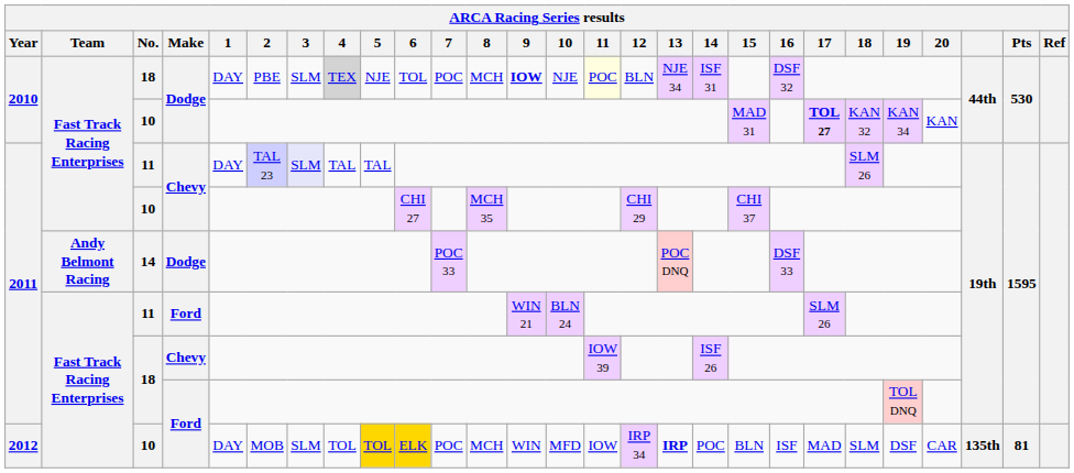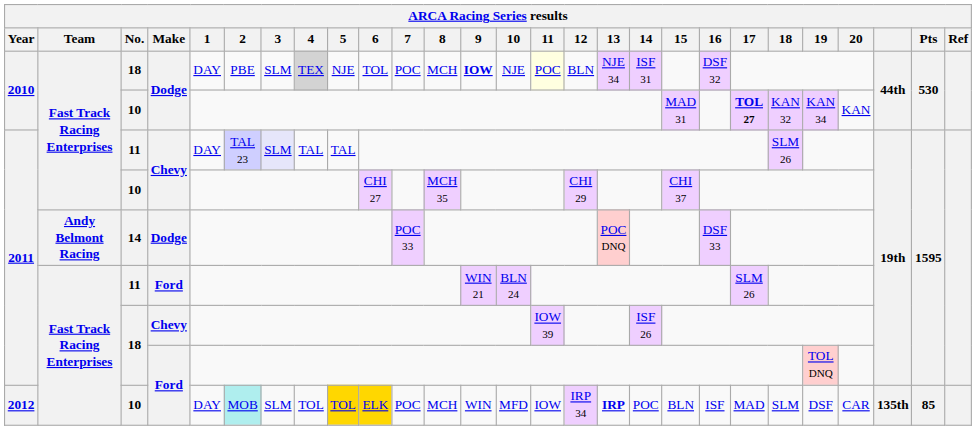 <table class="wikitable" style="text-align:center; font-size:75%">
 <tr>
 <th colspan=45><a href='#'>ARCA Racing Series</a> results</th>
 </tr>
 <tr>
 <th>Year</th>
 <th>Team</th>
 <th>No.</th>
 <th>Make</th>
 <th>1</th>
 <th>2</th>
 <th>3</th>
 <th>4</th>
 <th>5</th>
 <th>6</th>
 <th>7</th>
 <th>8</th>
 <th>9</th>
 <th>10</th>
 <th>11</th>
 <th>12</th>
 <th>13</th>
 <th>14</th>
 <th>15</th>
 <th>16</th>
 <th>17</th>
 <th>18</th>
 <th>19</th>
 <th>20</th>
 <th></th>
 <th>Pts</th>
 <th>Ref</th>
 </tr>
 <tr>
 <th rowspan=2><a href='#'>2010</a></th>
 <th rowspan=4><a href='#'>Fast Track Racing Enterprises</a></th>
 <th>18</th>
 <th rowspan=2><a href='#'>Dodge</a></th>
 <td><a href='#'>DAY</a></td>
 <td><a href='#'>PBE</a></td>
 <td><a href='#'>SLM</a></td>
 <td style="background: lightgrey;"><a href='#'>TEX</a></td>
 <td><a href='#'>NJE</a></td>
 <td><a href='#'>TOL</a></td>
 <td><a href='#'>POC</a></td>
 <td><a href='#'>MCH</a></td>
 <td><strong><a href='#'>IOW</a></strong></td>
 <td><a href='#'>NJE</a></td>
 <td style="background: lightyellow;"><a href='#'>POC</a></td>
 <td><a href='#'>BLN</a></td>
 <td style="background:#EFCFFF;"><a href='#'>NJE</a><br><small>34</small></td>
 <td style="background:#EFCFFF;"><a href='#'>ISF</a><br><small>31</small></td>
 <td></td>
 <td style="background:#EFCFFF;"><a href='#'>DSF</a><br><small>32</small></td>
 <td colspan=4></td>
 <th rowspan=2>44th</th>
 <th rowspan=2>530</th>
 <th rowspan=2></th>
 </tr>
 <tr>
 <th>10</th>
 <td colspan=14></td>
 <td style="background:#EFCFFF;"><a href='#'>MAD</a><br><small>31</small></td>
 <td></td>
 <td style="background:#EFCFFF;"><strong><a href='#'>TOL</a><br><small>27</small></strong></td>
 <td style="background:#EFCFFF;"><a href='#'>KAN</a><br><small>32</small></td>
 <td style="background:#EFCFFF;"><a href='#'>KAN</a><br><small>34</small></td>
 <td><a href='#'>KAN</a></td>
 </tr>
 <tr>
 <th rowspan=6><a href='#'>2011</a></th>
 <th>11</th>
 <th rowspan=2><a href='#'>Chevy</a></th>
 <td><a href='#'>DAY</a></td>
 <td style="background:#CFCFFF;"><a href='#'>TAL</a><br><small>23</small></td>
 <td style="background: lavender;"><a href='#'>SLM</a></td>
 <td><a href='#'>TAL</a></td>
 <td><a href='#'>TAL</a></td>
 <td colspan=12></td>
 <td style="background:#EFCFFF;"><a href='#'>SLM</a><br><small>26</small></td>
 <td colspan=2></td>
 <th rowspan=6>19th</th>
 <th rowspan=6>1595</th>
 <th rowspan=6></th>
 </tr>
 <tr>
 <th>10</th>
 <td colspan=5></td>
 <td style="background:#EFCFFF;"><a href='#'>CHI</a><br><small>27</small></td>
 <td></td>
 <td style="background:#EFCFFF;"><a href='#'>MCH</a><br><small>35</small></td>
 <td colspan=3></td>
 <td style="background:#EFCFFF;"><a href='#'>CHI</a><br><small>29</small></td>
 <td colspan=2></td>
 <td style="background:#EFCFFF;"><a href='#'>CHI</a><br><small>37</small></td>
 <td colspan=5></td>
 </tr>
 <tr>
 <th><a href='#'>Andy Belmont Racing</a></th>
 <th>14</th>
 <th><a href='#'>Dodge</a></th>
 <td colspan=6></td>
 <td style="background:#EFCFFF;"><a href='#'>POC</a><br><small>33</small></td>
 <td colspan=5></td>
 <td style="background:#FFCFCF;"><a href='#'>POC</a><br><small>DNQ</small></td>
 <td colspan=2></td>
 <td style="background:#EFCFFF;"><a href='#'>DSF</a><br><small>33</small></td>
 <td colspan=4></td>
 </tr>
 <tr>
 <th rowspan=4><a href='#'>Fast Track Racing Enterprises</a></th>
 <th>11</th>
 <th><a href='#'>Ford</a></th>
 <td colspan=8></td>
 <td style="background:#EFCFFF;"><a href='#'>WIN</a><br><small>21</small></td>
 <td style="background:#EFCFFF;"><a href='#'>BLN</a><br><small>24</small></td>
 <td colspan=6></td>
 <td style="background:#EFCFFF;"><a href='#'>SLM</a><br><small>26</small></td>
 <td colspan=3></td>
 </tr>
 <tr>
 <th rowspan=2>18</th>
 <th><a href='#'>Chevy</a></th>
 <td colspan=10></td>
 <td style="background:#EFCFFF;"><a href='#'>IOW</a><br><small>39</small></td>
 <td colspan=2></td>
 <td style="background:#EFCFFF;"><a href='#'>ISF</a><br><small>26</small></td>
 <td colspan=6></td>
 </tr>
 <tr>
 <th rowspan=2><a href='#'>Ford</a></th>
 <td colspan=18></td>
 <td style="background:#FFCFCF;"><a href='#'>TOL</a><br><small>DNQ</small></td>
 <td></td>
 </tr>
 <tr>
 <th><a href='#'>2012</a></th>
 <th>10</th>
 <td><a href='#'>DAY</a></td>
-<td><a href='#'>MOB</a></td>
+<td style="background: paleturquoise;"><a href='#'>MOB</a></td>
 <td><a href='#'>SLM</a></td>
 <td><a href='#'>TOL</a></td>
 <td style="background: gold;"><a href='#'>TOL</a></td>
 <td style="background: gold;"><a href='#'>ELK</a></td>
 <td><a href='#'>POC</a></td>
 <td><a href='#'>MCH</a></td>
 <td><a href='#'>WIN</a></td>
 <td><a href='#'>MFD</a></td>
 <td><a href='#'>IOW</a></td>
 <td style="background:#EFCFFF;"><a href='#'>IRP</a><br><small>34</small></td>
 <td><strong><a href='#'>IRP</a></strong></td>
 <td><a href='#'>POC</a></td>
 <td><a href='#'>BLN</a></td>
 <td><a href='#'>ISF</a></td>
 <td><a href='#'>MAD</a></td>
 <td><a href='#'>SLM</a></td>
 <td><a href='#'>DSF</a></td>
 <td><a href='#'>CAR</a></td>
 <th>135th</th>
-<th>81</th>
+<th>85</th>
 <th></th>
 </tr>
 </table>
